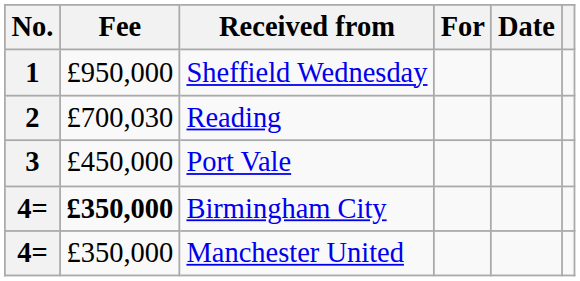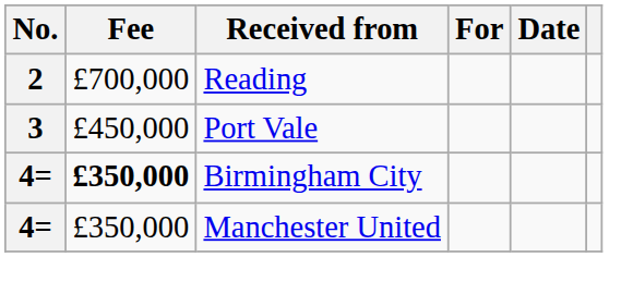 <table class="wikitable sortable plainrowheaders">
 <tr>
 <th scope="col">No.</th>
 <th scope="col">Fee</th>
 <th scope="col">Received from</th>
 <th scope="col">For</th>
 <th scope="col">Date</th>
 <th scope="col" class="unsortable"></th>
 </tr>
 <tr>
-<th scope="row" style="text-align: center;">1</th>
-<td>£950,000</td>
-<td><a href='#'>Sheffield Wednesday</a></td>
-<td></td>
-<td></td>
-<td style="text-align: center;"></td>
-</tr>
-<tr>
 <th scope="row" style="text-align: center;">2</th>
-<td>£700,030</td>
+<td>£700,000</td>
 <td><a href='#'>Reading</a></td>
 <td></td>
 <td></td>
 <td style="text-align: center;"></td>
 </tr>
 <tr>
 <th scope="row" style="text-align: center;">3</th>
 <td>£450,000</td>
 <td><a href='#'>Port Vale</a></td>
 <td></td>
 <td></td>
 <td style="text-align: center;"></td>
 </tr>
 <tr>
 <th scope="row" style="text-align: center;">4=</th>
 <td><strong>£350,000</strong></td>
 <td><a href='#'>Birmingham City</a></td>
 <td></td>
 <td></td>
 <td style="text-align: center;"></td>
 </tr>
 <tr>
 <th scope="row" style="text-align: center;">4=</th>
 <td>£350,000</td>
 <td><a href='#'>Manchester United</a></td>
 <td></td>
 <td></td>
 <td style="text-align: center;"></td>
 </tr>
 </table>
